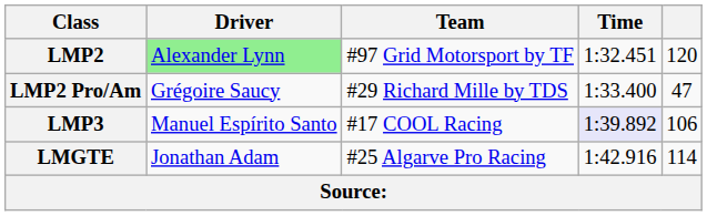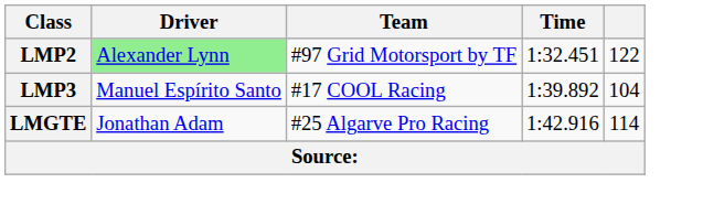 <table class="wikitable" style="font-size:85%;">
 <tr>
 <th>Class</th>
 <th>Driver</th>
 <th>Team</th>
 <th>Time</th>
 <th></th>
 </tr>
 <tr>
 <th>LMP2</th>
 <td style="background: lightgreen;"> <a href='#'>Alexander Lynn</a></td>
 <td> #97 <a href='#'>Grid Motorsport by TF</a></td>
 <td>1:32.451</td>
-<td align="center">120</td>
-</tr>
-<tr>
-<th>LMP2 Pro/Am</th>
-<td> <a href='#'>Grégoire Saucy</a></td>
-<td> #29 <a href='#'>Richard Mille by TDS</a></td>
-<td>1:33.400</td>
-<td align="center">47</td>
+<td align="center">122</td>
 </tr>
 <tr>
 <th>LMP3</th>
 <td> <a href='#'>Manuel Espírito Santo</a></td>
 <td> #17 <a href='#'>COOL Racing</a></td>
-<td style="background: lavender;">1:39.892</td>
-<td align="center">106</td>
+<td>1:39.892</td>
+<td align="center">104</td>
 </tr>
 <tr>
 <th>LMGTE</th>
 <td> <a href='#'>Jonathan Adam</a></td>
 <td> #25 <a href='#'>Algarve Pro Racing</a></td>
 <td>1:42.916</td>
 <td align="center">114</td>
 </tr>
 <tr>
 <th colspan="5">Source:</th>
 </tr>
 </table>
